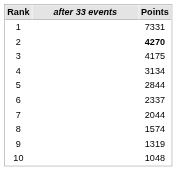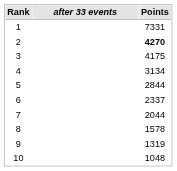 <table cellspacing="1" cellpadding="3" style="border:1px solid #AAAAAA;font-size:86%">
 <tr bgcolor="#E4E4E4">
 <th style="border-bottom:1px solid #AAAAAA" width=10>Rank</th>
 <th style="border-bottom:1px solid #AAAAAA" width=155><em>after 33 events</em></th>
 <th style="border-bottom:1px solid #AAAAAA" width=40>Points</th>
 </tr>
 <tr align=center>
 <td>1</td>
 <td align=left></td>
 <td>7331</td>
 </tr>
 <tr align=center>
 <td>2</td>
 <td align=left></td>
 <td><strong>4270</strong></td>
 </tr>
 <tr align=center>
 <td>3</td>
 <td align=left></td>
 <td>4175</td>
 </tr>
 <tr align=center>
 <td>4</td>
 <td align=left></td>
 <td>3134</td>
 </tr>
 <tr align=center>
 <td>5</td>
 <td align=left></td>
 <td>2844</td>
 </tr>
 <tr align=center>
 <td>6</td>
 <td align=left></td>
 <td>2337</td>
 </tr>
 <tr align=center>
 <td>7</td>
 <td align=left></td>
 <td>2044</td>
 </tr>
 <tr align=center>
 <td>8</td>
 <td align=left></td>
-<td>1574</td>
+<td>1578</td>
 </tr>
 <tr align=center>
 <td>9</td>
 <td align=left></td>
 <td>1319</td>
 </tr>
 <tr align=center>
 <td>10</td>
 <td align=left></td>
 <td>1048</td>
 </tr>
 </table>
